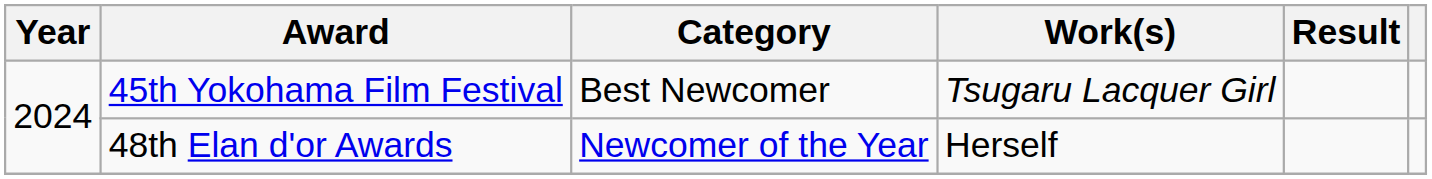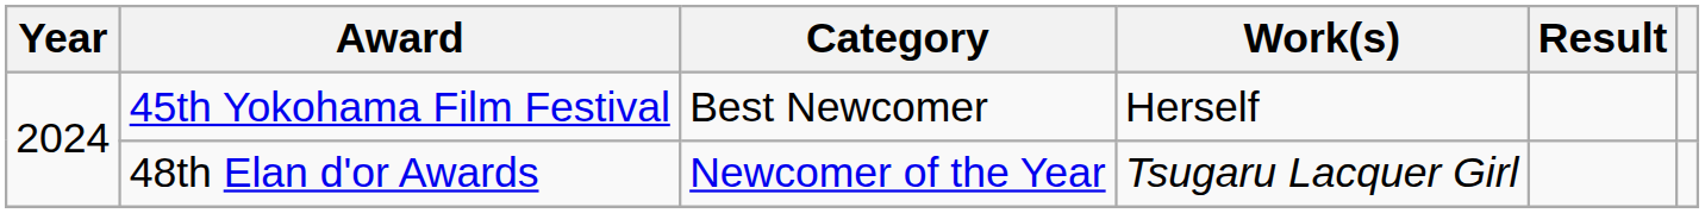 <table class="wikitable">
 <tr>
 <th>Year</th>
 <th>Award</th>
 <th>Category</th>
 <th>Work(s)</th>
 <th>Result</th>
 <th></th>
 </tr>
 <tr>
 <td rowspan=2>2024</td>
 <td><a href='#'>45th Yokohama Film Festival</a></td>
 <td>Best Newcomer</td>
-<td><em>Tsugaru Lacquer Girl</em></td>
+<td>Herself</td>
 <td></td>
 <td></td>
 </tr>
 <tr>
 <td>48th <a href='#'>Elan d'or Awards</a></td>
 <td><a href='#'>Newcomer of the Year</a></td>
-<td>Herself</td>
+<td><em>Tsugaru Lacquer Girl</em></td>
 <td></td>
 <td></td>
 </tr>
 <tr>
 </tr>
 </table>
